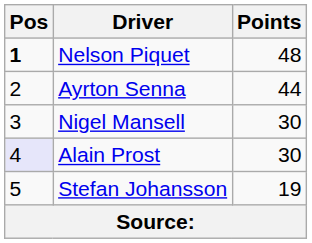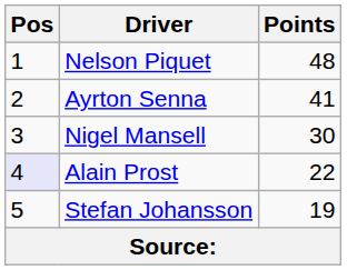 <table class="wikitable" style="font-size: 95%;">
 <tr>
 <th>Pos</th>
 <th>Driver</th>
 <th>Points</th>
 </tr>
 <tr>
-<td><strong>1</strong></td>
+<td>1</td>
 <td> <a href='#'>Nelson Piquet</a></td>
 <td align="right">48</td>
 </tr>
 <tr>
 <td>2</td>
 <td> <a href='#'>Ayrton Senna</a></td>
-<td align="right">44</td>
+<td align="right">41</td>
 </tr>
 <tr>
 <td>3</td>
 <td> <a href='#'>Nigel Mansell</a></td>
 <td align="right">30</td>
 </tr>
 <tr>
 <td style="background: lavender;">4</td>
 <td> <a href='#'>Alain Prost</a></td>
-<td align="right">30</td>
+<td align="right">22</td>
 </tr>
 <tr>
 <td>5</td>
 <td> <a href='#'>Stefan Johansson</a></td>
 <td align="right">19</td>
 </tr>
 <tr>
 <th colspan=4>Source:</th>
 </tr>
 </table>
